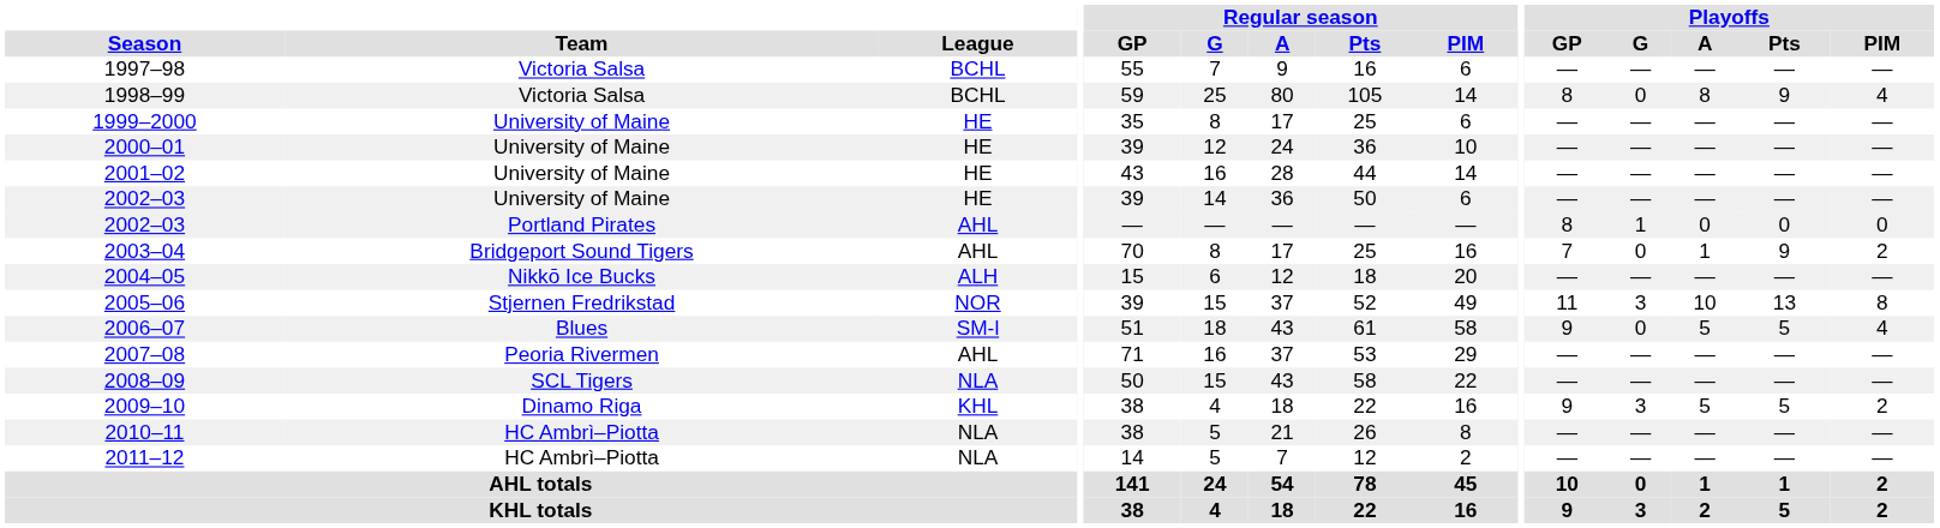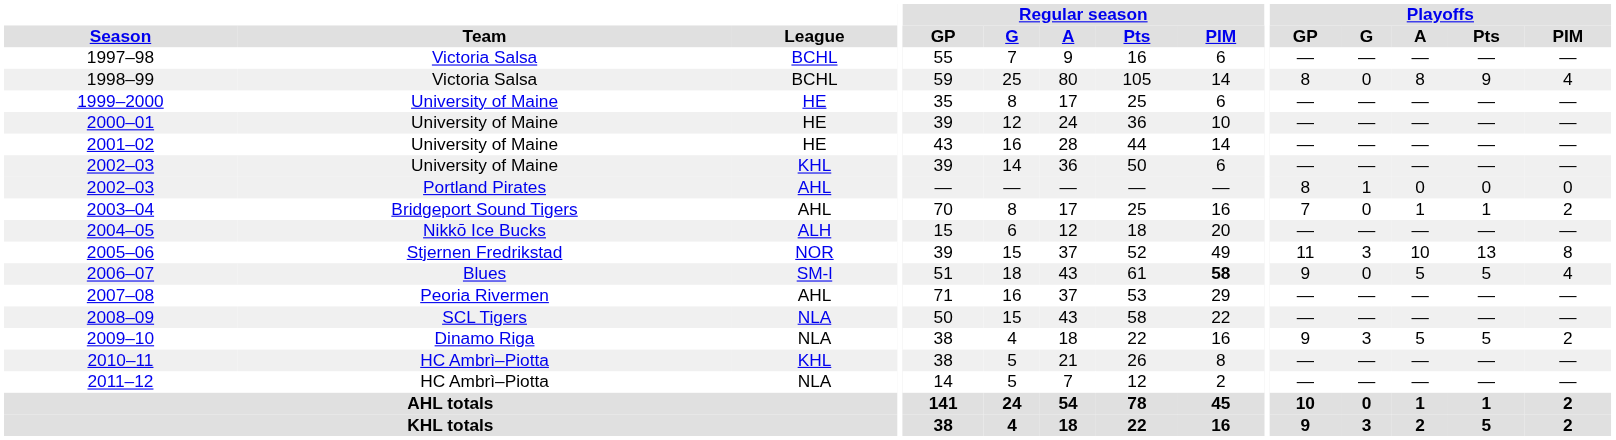 <table border="0" cellpadding="1" cellspacing="0" style="text-align:center; width:75%">
 <tr bgcolor="#e0e0e0">
 <th colspan="3" bgcolor="#ffffff"></th>
 <th rowspan="99" bgcolor="#ffffff"></th>
 <th colspan="5"><a href='#'>Regular season</a></th>
 <th rowspan="99" bgcolor="#ffffff"></th>
 <th colspan="5"><a href='#'>Playoffs</a></th>
 </tr>
 <tr bgcolor="#e0e0e0">
 <th><a href='#'>Season</a></th>
 <th>Team</th>
 <th>League</th>
 <th>GP</th>
 <th><a href='#'>G</a></th>
 <th><a href='#'>A</a></th>
 <th><a href='#'>Pts</a></th>
 <th><a href='#'>PIM</a></th>
 <th>GP</th>
 <th>G</th>
 <th>A</th>
 <th>Pts</th>
 <th>PIM</th>
 </tr>
 <tr>
 <td>1997–98</td>
 <td><a href='#'>Victoria Salsa</a></td>
 <td><a href='#'>BCHL</a></td>
 <td>55</td>
 <td>7</td>
 <td>9</td>
 <td>16</td>
 <td>6</td>
 <td>—</td>
 <td>—</td>
 <td>—</td>
 <td>—</td>
 <td>—</td>
 </tr>
 <tr bgcolor="#f0f0f0">
 <td>1998–99</td>
 <td>Victoria Salsa</td>
 <td>BCHL</td>
 <td>59</td>
 <td>25</td>
 <td>80</td>
 <td>105</td>
 <td>14</td>
 <td>8</td>
 <td>0</td>
 <td>8</td>
 <td>9</td>
 <td>4</td>
 </tr>
 <tr>
 <td><a href='#'>1999–2000</a></td>
 <td><a href='#'>University of Maine</a></td>
 <td><a href='#'>HE</a></td>
 <td>35</td>
 <td>8</td>
 <td>17</td>
 <td>25</td>
 <td>6</td>
 <td>—</td>
 <td>—</td>
 <td>—</td>
 <td>—</td>
 <td>—</td>
 </tr>
 <tr bgcolor="#f0f0f0">
 <td><a href='#'>2000–01</a></td>
 <td>University of Maine</td>
 <td>HE</td>
 <td>39</td>
 <td>12</td>
 <td>24</td>
 <td>36</td>
 <td>10</td>
 <td>—</td>
 <td>—</td>
 <td>—</td>
 <td>—</td>
 <td>—</td>
 </tr>
 <tr>
 <td><a href='#'>2001–02</a></td>
 <td>University of Maine</td>
 <td>HE</td>
 <td>43</td>
 <td>16</td>
 <td>28</td>
 <td>44</td>
 <td>14</td>
 <td>—</td>
 <td>—</td>
 <td>—</td>
 <td>—</td>
 <td>—</td>
 </tr>
 <tr bgcolor="#f0f0f0">
 <td><a href='#'>2002–03</a></td>
 <td>University of Maine</td>
-<td>HE</td>
+<td><a href='#'>KHL</a></td>
 <td>39</td>
 <td>14</td>
 <td>36</td>
 <td>50</td>
 <td>6</td>
 <td>—</td>
 <td>—</td>
 <td>—</td>
 <td>—</td>
 <td>—</td>
 </tr>
 <tr bgcolor="#f0f0f0">
 <td><a href='#'>2002–03</a></td>
 <td><a href='#'>Portland Pirates</a></td>
 <td><a href='#'>AHL</a></td>
 <td>—</td>
 <td>—</td>
 <td>—</td>
 <td>—</td>
 <td>—</td>
 <td>8</td>
 <td>1</td>
 <td>0</td>
 <td>0</td>
 <td>0</td>
 </tr>
 <tr>
 <td><a href='#'>2003–04</a></td>
 <td><a href='#'>Bridgeport Sound Tigers</a></td>
 <td>AHL</td>
 <td>70</td>
 <td>8</td>
 <td>17</td>
 <td>25</td>
 <td>16</td>
 <td>7</td>
 <td>0</td>
 <td>1</td>
-<td>9</td>
+<td>1</td>
 <td>2</td>
 </tr>
 <tr bgcolor="#f0f0f0">
 <td><a href='#'>2004–05</a></td>
 <td><a href='#'>Nikkō Ice Bucks</a></td>
 <td><a href='#'>ALH</a></td>
 <td>15</td>
 <td>6</td>
 <td>12</td>
 <td>18</td>
 <td>20</td>
 <td>—</td>
 <td>—</td>
 <td>—</td>
 <td>—</td>
 <td>—</td>
 </tr>
 <tr>
 <td><a href='#'>2005–06</a></td>
 <td><a href='#'>Stjernen Fredrikstad</a></td>
 <td><a href='#'>NOR</a></td>
 <td>39</td>
 <td>15</td>
 <td>37</td>
 <td>52</td>
 <td>49</td>
 <td>11</td>
 <td>3</td>
 <td>10</td>
 <td>13</td>
 <td>8</td>
 </tr>
 <tr bgcolor="#f0f0f0">
 <td><a href='#'>2006–07</a></td>
 <td><a href='#'>Blues</a></td>
 <td><a href='#'>SM-l</a></td>
 <td>51</td>
 <td>18</td>
 <td>43</td>
 <td>61</td>
-<td>58</td>
+<td><strong>58</strong></td>
 <td>9</td>
 <td>0</td>
 <td>5</td>
 <td>5</td>
 <td>4</td>
 </tr>
 <tr>
 <td><a href='#'>2007–08</a></td>
 <td><a href='#'>Peoria Rivermen</a></td>
 <td>AHL</td>
 <td>71</td>
 <td>16</td>
 <td>37</td>
 <td>53</td>
 <td>29</td>
 <td>—</td>
 <td>—</td>
 <td>—</td>
 <td>—</td>
 <td>—</td>
 </tr>
 <tr bgcolor="#f0f0f0">
 <td><a href='#'>2008–09</a></td>
 <td><a href='#'>SCL Tigers</a></td>
 <td><a href='#'>NLA</a></td>
 <td>50</td>
 <td>15</td>
 <td>43</td>
 <td>58</td>
 <td>22</td>
 <td>—</td>
 <td>—</td>
 <td>—</td>
 <td>—</td>
 <td>—</td>
 </tr>
 <tr>
 <td><a href='#'>2009–10</a></td>
 <td><a href='#'>Dinamo Riga</a></td>
-<td><a href='#'>KHL</a></td>
+<td>NLA</td>
 <td>38</td>
 <td>4</td>
 <td>18</td>
 <td>22</td>
 <td>16</td>
 <td>9</td>
 <td>3</td>
 <td>5</td>
 <td>5</td>
 <td>2</td>
 </tr>
 <tr bgcolor="#f0f0f0">
 <td><a href='#'>2010–11</a></td>
 <td><a href='#'>HC Ambrì–Piotta</a></td>
-<td>NLA</td>
+<td><a href='#'>KHL</a></td>
 <td>38</td>
 <td>5</td>
 <td>21</td>
 <td>26</td>
 <td>8</td>
 <td>—</td>
 <td>—</td>
 <td>—</td>
 <td>—</td>
 <td>—</td>
 </tr>
 <tr>
 <td><a href='#'>2011–12</a></td>
 <td>HC Ambrì–Piotta</td>
 <td>NLA</td>
 <td>14</td>
 <td>5</td>
 <td>7</td>
 <td>12</td>
 <td>2</td>
 <td>—</td>
 <td>—</td>
 <td>—</td>
 <td>—</td>
 <td>—</td>
 </tr>
 <tr bgcolor="#e0e0e0">
 <th colspan="3">AHL totals</th>
 <th>141</th>
 <th>24</th>
 <th>54</th>
 <th>78</th>
 <th>45</th>
 <th>10</th>
 <th>0</th>
 <th>1</th>
 <th>1</th>
 <th>2</th>
 </tr>
 <tr bgcolor="#e0e0e0">
 <th colspan="3">KHL totals</th>
 <th>38</th>
 <th>4</th>
 <th>18</th>
 <th>22</th>
 <th>16</th>
 <th>9</th>
 <th>3</th>
 <th>2</th>
 <th>5</th>
 <th>2</th>
 </tr>
 </table>
